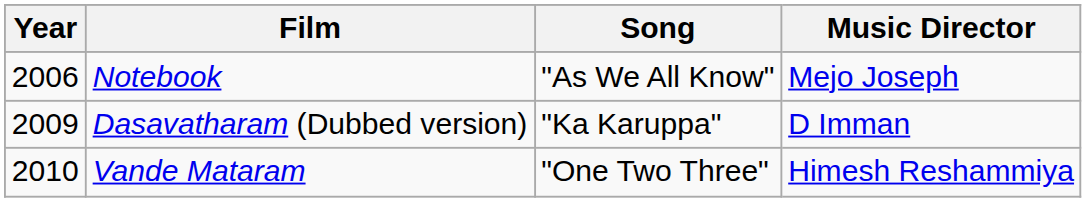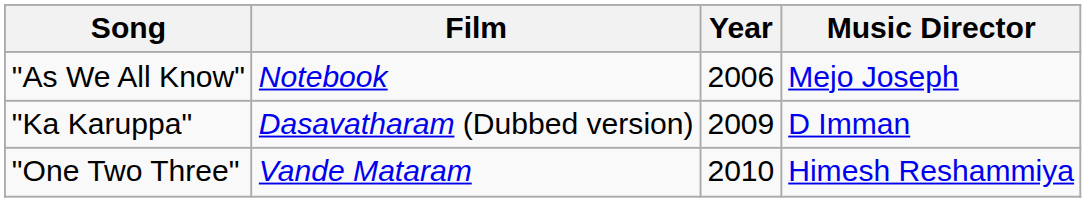 <table class="wikitable">
 <tr>
+<th>Song</th>
+<th>Film</th>
 <th>Year</th>
-<th>Film</th>
-<th>Song</th>
 <th>Music Director</th>
 </tr>
 <tr>
+<td>"As We All Know"</td>
+<td><em><a href='#'>Notebook</a></em></td>
 <td>2006</td>
-<td><em><a href='#'>Notebook</a></em></td>
-<td>"As We All Know"</td>
 <td><a href='#'>Mejo Joseph</a></td>
 </tr>
 <tr>
+<td>"Ka Karuppa"</td>
+<td><em><a href='#'>Dasavatharam</a></em> (Dubbed version)</td>
 <td>2009</td>
-<td><em><a href='#'>Dasavatharam</a></em> (Dubbed version)</td>
-<td>"Ka Karuppa"</td>
 <td><a href='#'>D Imman</a></td>
 </tr>
 <tr>
+<td>"One Two Three"</td>
+<td><em><a href='#'>Vande Mataram</a></em></td>
 <td>2010</td>
-<td><em><a href='#'>Vande Mataram</a></em></td>
-<td>"One Two Three"</td>
 <td><a href='#'>Himesh Reshammiya</a></td>
 </tr>
 </table>
